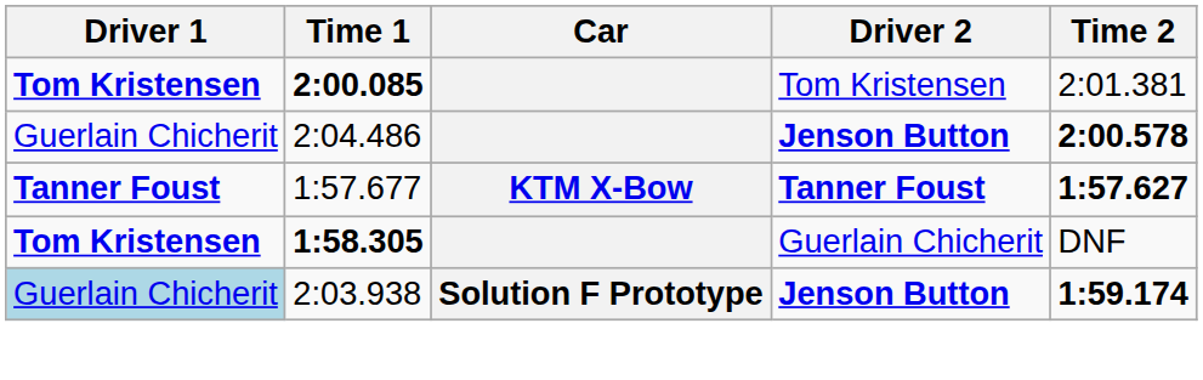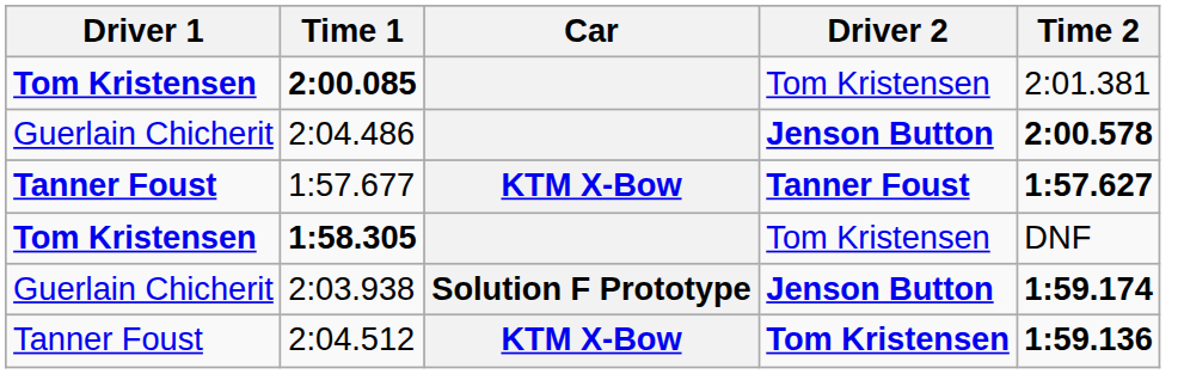 <table class="wikitable">
 <tr>
 <th>Driver 1</th>
 <th>Time 1</th>
 <th>Car</th>
 <th>Driver 2</th>
 <th>Time 2</th>
 </tr>
 <tr>
 <td><strong> <a href='#'>Tom Kristensen</a></strong></td>
 <td><strong>2:00.085</strong></td>
 <th></th>
 <td> <a href='#'>Tom Kristensen</a></td>
 <td>2:01.381</td>
 </tr>
 <tr>
 <td> <a href='#'>Guerlain Chicherit</a></td>
 <td>2:04.486</td>
 <th></th>
 <td><strong> <a href='#'>Jenson Button</a></strong></td>
 <td><strong>2:00.578</strong></td>
 </tr>
 <tr>
 <td><strong> <a href='#'>Tanner Foust</a></strong></td>
 <td>1:57.677</td>
 <th><a href='#'>KTM X-Bow</a></th>
 <td><strong> <a href='#'>Tanner Foust</a></strong></td>
 <td><strong>1:57.627</strong></td>
 </tr>
 <tr>
 <td><strong> <a href='#'>Tom Kristensen</a></strong></td>
 <td><strong>1:58.305</strong></td>
 <th></th>
-<td> <a href='#'>Guerlain Chicherit</a></td>
+<td> <a href='#'>Tom Kristensen</a></td>
 <td>DNF</td>
 </tr>
 <tr>
-<td style="background: lightblue;"> <a href='#'>Guerlain Chicherit</a></td>
+<td> <a href='#'>Guerlain Chicherit</a></td>
 <td>2:03.938</td>
 <th>Solution F Prototype</th>
 <td><strong> <a href='#'>Jenson Button</a></strong></td>
 <td><strong>1:59.174</strong></td>
 </tr>
+<tr>
+<td> <a href='#'>Tanner Foust</a></td>
+<td>2:04.512</td>
+<th><a href='#'>KTM X-Bow</a></th>
+<td><strong> <a href='#'>Tom Kristensen</a></strong></td>
+<td><strong>1:59.136</strong></td>
+</tr>
 </table>
